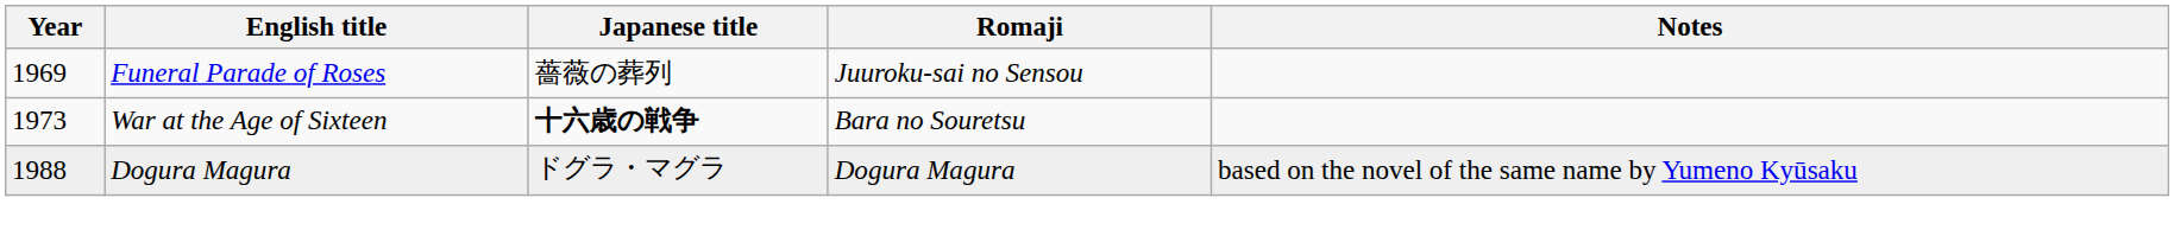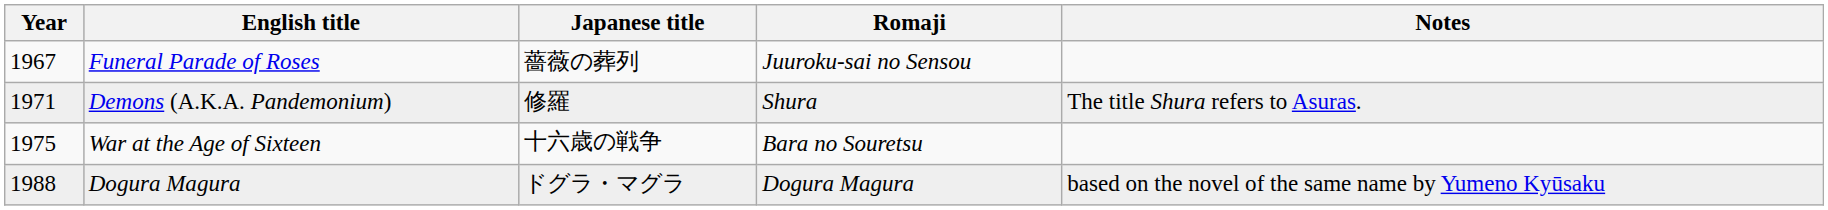 <table class="wikitable" width="100%">
 <tr>
 <th>Year</th>
 <th>English title</th>
 <th>Japanese title</th>
 <th>Romaji</th>
 <th>Notes</th>
 </tr>
 <tr>
-<td>1969</td>
+<td>1967</td>
 <td><em><a href='#'>Funeral Parade of Roses</a></em></td>
 <td>薔薇の葬列</td>
 <td><em>Juuroku-sai no Sensou</em></td>
 <td></td>
 </tr>
+<tr style=background:#efefef;>
+<td>1971</td>
+<td><em><a href='#'>Demons</a></em> (A.K.A. <em>Pandemonium</em>)</td>
+<td>修羅</td>
+<td><em>Shura</em></td>
+<td>The title <em>Shura</em> refers to <a href='#'>Asuras</a>.</td>
+</tr>
 <tr>
-<td>1973</td>
+<td>1975</td>
 <td><em>War at the Age of Sixteen</em></td>
-<td><strong>十六歳の戦争</strong></td>
+<td>十六歳の戦争</td>
 <td><em>Bara no Souretsu</em></td>
 <td></td>
 </tr>
 <tr style=background:#efefef;>
 <td>1988</td>
 <td><em>Dogura Magura</em></td>
 <td>ドグラ・マグラ</td>
 <td><em>Dogura Magura</em></td>
 <td>based on the novel of the same name by <a href='#'>Yumeno Kyūsaku</a></td>
 </tr>
 </table>
